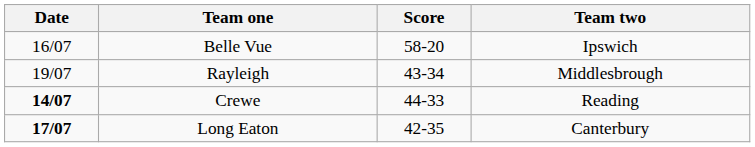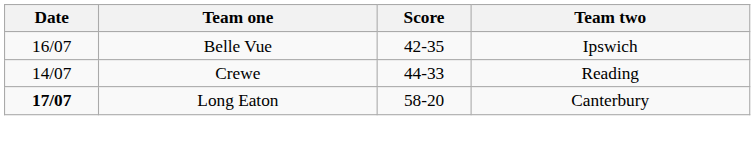 <table class="wikitable" style="text-align: center">
 <tr>
 <th width=80>Date</th>
 <th width=250>Team one</th>
 <th width=80>Score</th>
 <th width=250>Team two</th>
 </tr>
 <tr>
 <td>16/07</td>
 <td>Belle Vue</td>
-<td>58-20</td>
+<td>42-35</td>
 <td>Ipswich</td>
 </tr>
 <tr>
-<td>19/07</td>
-<td>Rayleigh</td>
-<td>43-34</td>
-<td>Middlesbrough</td>
-</tr>
-<tr>
-<td><strong>14/07</strong></td>
+<td>14/07</td>
 <td>Crewe</td>
 <td>44-33</td>
 <td>Reading</td>
 </tr>
 <tr>
 <td><strong>17/07</strong></td>
 <td>Long Eaton</td>
-<td>42-35</td>
+<td>58-20</td>
 <td>Canterbury</td>
 </tr>
 </table>
